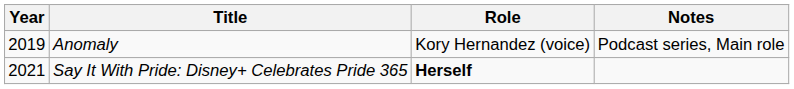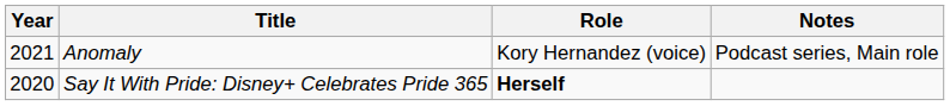 <table class="wikitable sortable">
 <tr>
 <th scope="col">Year</th>
 <th scope="col">Title</th>
 <th scope="col">Role</th>
 <th class="unsortable" scope="col">Notes</th>
 </tr>
 <tr>
-<td>2019</td>
+<td>2021</td>
 <td><em>Anomaly</em></td>
 <td>Kory Hernandez (voice)</td>
 <td>Podcast series, Main role</td>
 </tr>
 <tr>
-<td>2021</td>
+<td>2020</td>
 <td><em>Say It With Pride: Disney+ Celebrates Pride 365</em></td>
 <td><strong>Herself</strong></td>
 <td></td>
 </tr>
 </table>
